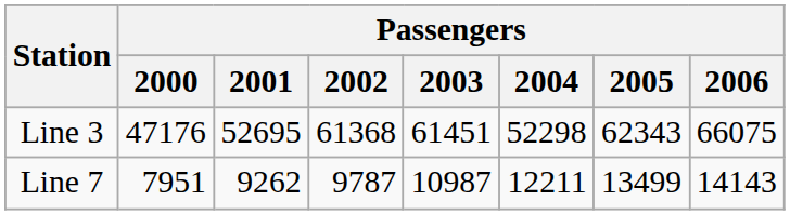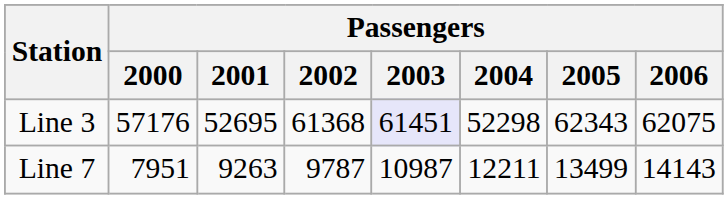 <table class="wikitable">
 <tr>
 <th rowspan="2">Station</th>
 <th colspan="7">Passengers</th>
 </tr>
 <tr>
 <th>2000</th>
 <th>2001</th>
 <th>2002</th>
 <th>2003</th>
 <th>2004</th>
 <th>2005</th>
 <th>2006</th>
 </tr>
 <tr ---->
 <td align="center">Line 3</td>
-<td align="right">47176</td>
+<td align="right">57176</td>
 <td align="right">52695</td>
 <td align="right">61368</td>
-<td align="right">61451</td>
+<td align="right" style="background: lavender;">61451</td>
 <td align="right">52298</td>
 <td align="right">62343</td>
-<td align="right">66075</td>
+<td align="right">62075</td>
 </tr>
 <tr ---->
 <td align="center">Line 7</td>
 <td align="right">7951</td>
-<td align="right">9262</td>
+<td align="right">9263</td>
 <td align="right">9787</td>
 <td align="right">10987</td>
 <td align="right">12211</td>
 <td align="right">13499</td>
 <td align="right">14143</td>
 </tr>
 </table>
